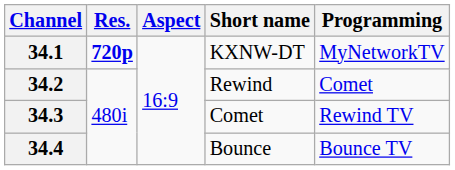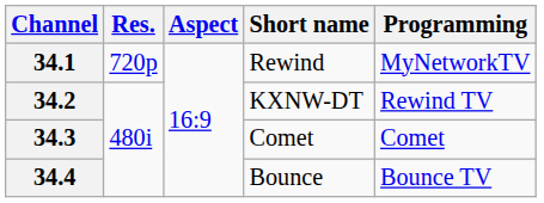 <table class="wikitable">
 <tr>
 <th scope = "col"><a href='#'>Channel</a></th>
 <th scope = "col"><a href='#'>Res.</a></th>
 <th scope = "col"><a href='#'>Aspect</a></th>
 <th scope = "col">Short name</th>
 <th scope = "col">Programming</th>
 </tr>
 <tr>
 <th scope = "row">34.1</th>
-<td><strong><a href='#'>720p</a></strong></td>
+<td><a href='#'>720p</a></td>
 <td rowspan=4><a href='#'>16:9</a></td>
-<td>KXNW-DT</td>
+<td>Rewind</td>
 <td><a href='#'>MyNetworkTV</a></td>
 </tr>
 <tr>
 <th scope = "row">34.2</th>
 <td rowspan=3><a href='#'>480i</a></td>
-<td>Rewind</td>
-<td><a href='#'>Comet</a></td>
+<td>KXNW-DT</td>
+<td><a href='#'>Rewind TV</a></td>
 </tr>
 <tr>
 <th scope = "row">34.3</th>
 <td>Comet</td>
-<td><a href='#'>Rewind TV</a></td>
+<td><a href='#'>Comet</a></td>
 </tr>
 <tr>
 <th scope = "row">34.4</th>
 <td>Bounce</td>
 <td><a href='#'>Bounce TV</a></td>
 </tr>
 </table>
